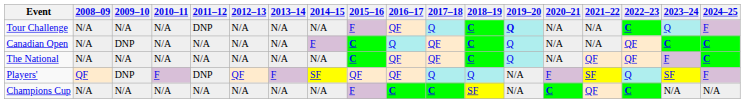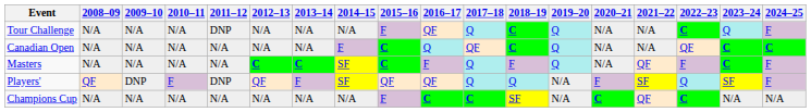 <table class="wikitable">
 <tr>
 <th>Event</th>
 <th><a href='#'>2008–09</a></th>
 <th><a href='#'>2009–10</a></th>
 <th><a href='#'>2010–11</a></th>
 <th><a href='#'>2011–12</a></th>
 <th><a href='#'>2012–13</a></th>
 <th><a href='#'>2013–14</a></th>
 <th><a href='#'>2014–15</a></th>
 <th><a href='#'>2015–16</a></th>
 <th><a href='#'>2016–17</a></th>
 <th><a href='#'>2017–18</a></th>
 <th><a href='#'>2018–19</a></th>
 <th><a href='#'>2019–20</a></th>
 <th><a href='#'>2020–21</a></th>
 <th><a href='#'>2021–22</a></th>
 <th><a href='#'>2022–23</a></th>
 <th><a href='#'>2023–24</a></th>
 <th><a href='#'>2024–25</a></th>
 </tr>
 <tr>
 <td><a href='#'>Tour Challenge</a></td>
 <td style="background:#EFEFEF;">N/A</td>
 <td style="background:#EFEFEF;">N/A</td>
 <td style="background:#EFEFEF;">N/A</td>
 <td style="background:#EFEFEF;">DNP</td>
 <td style="background:#EFEFEF;">N/A</td>
 <td style="background:#EFEFEF;">N/A</td>
 <td style="background:#EFEFEF;">N/A</td>
 <td style="background:thistle;"><a href='#'>F</a></td>
 <td style="background:#ffebcd;"><a href='#'>QF</a></td>
 <td style="background:#afeeee;"><a href='#'>Q</a></td>
 <td style="background:#0f0;"><strong><a href='#'>C</a></strong></td>
-<td style="background:#afeeee;"><strong><a href='#'>Q</a></strong></td>
+<td style="background:#afeeee;"><a href='#'>Q</a></td>
 <td style="background:#EFEFEF;">N/A</td>
 <td style="background:#EFEFEF;">N/A</td>
 <td style="background:#0f0;"><strong><a href='#'>C</a></strong></td>
 <td style="background:#afeeee;"><a href='#'>Q</a></td>
 <td style="background:thistle;"><a href='#'>F</a></td>
 </tr>
 <tr>
 <td><a href='#'>Canadian Open</a></td>
 <td style="background:#EFEFEF;">N/A</td>
-<td style="background:#EFEFEF;">DNP</td>
+<td style="background:#EFEFEF;">N/A</td>
 <td style="background:#EFEFEF;">N/A</td>
 <td style="background:#EFEFEF;">N/A</td>
 <td style="background:#EFEFEF;">N/A</td>
 <td style="background:#EFEFEF;">N/A</td>
 <td style="background:thistle;"><a href='#'>F</a></td>
 <td style="background:#0f0;"><strong><a href='#'>C</a></strong></td>
 <td style="background:#afeeee;"><a href='#'>Q</a></td>
 <td style="background:#ffebcd;"><a href='#'>QF</a></td>
 <td style="background:#0f0;"><strong><a href='#'>C</a></strong></td>
 <td style="background:#afeeee;"><a href='#'>Q</a></td>
 <td style="background:#EFEFEF;">N/A</td>
 <td style="background:#EFEFEF;">N/A</td>
 <td style="background:#ffebcd;"><a href='#'>QF</a></td>
 <td style="background:#0f0;"><strong><a href='#'>C</a></strong></td>
 <td style="background:#0f0;"><strong><a href='#'>C</a></strong></td>
 </tr>
 <tr>
-<td><a href='#'>The National</a></td>
-<td style="background:#EFEFEF;">N/A</td>
-<td style="background:#EFEFEF;">N/A</td>
-<td style="background:#EFEFEF;">N/A</td>
+<td><a href='#'>Masters</a></td>
 <td style="background:#EFEFEF;">N/A</td>
 <td style="background:#EFEFEF;">N/A</td>
 <td style="background:#EFEFEF;">N/A</td>
 <td style="background:#EFEFEF;">N/A</td>
 <td style="background:#0f0;"><strong><a href='#'>C</a></strong></td>
-<td style="background:#ffebcd;"><a href='#'>QF</a></td>
-<td style="background:#ffebcd;"><a href='#'>QF</a></td>
 <td style="background:#0f0;"><strong><a href='#'>C</a></strong></td>
+<td style="background:yellow;"><a href='#'>SF</a></td>
+<td style="background:#0f0;"><strong><a href='#'>C</a></strong></td>
+<td style="background:thistle;"><a href='#'>F</a></td>
+<td style="background:#afeeee;"><a href='#'>Q</a></td>
+<td style="background:thistle;"><a href='#'>F</a></td>
 <td style="background:#afeeee;"><a href='#'>Q</a></td>
 <td style="background:#EFEFEF;">N/A</td>
 <td style="background:#ffebcd;"><a href='#'>QF</a></td>
-<td style="background:#ffebcd;"><a href='#'>QF</a></td>
 <td style="background:thistle;"><a href='#'>F</a></td>
 <td style="background:#0f0;"><strong><a href='#'>C</a></strong></td>
+<td style="background:thistle;"><a href='#'>F</a></td>
 </tr>
 <tr>
 <td><a href='#'>Players'</a></td>
 <td style="background:#ffebcd;"><a href='#'>QF</a></td>
 <td style="background:#EFEFEF;">DNP</td>
 <td style="background:thistle;"><a href='#'>F</a></td>
 <td style="background:#EFEFEF;">DNP</td>
 <td style="background:#ffebcd;"><a href='#'>QF</a></td>
 <td style="background:thistle;"><a href='#'>F</a></td>
 <td style="background:yellow;"><a href='#'>SF</a></td>
 <td style="background:#ffebcd;"><a href='#'>QF</a></td>
 <td style="background:#ffebcd;"><a href='#'>QF</a></td>
 <td style="background:#afeeee;"><a href='#'>Q</a></td>
 <td style="background:#afeeee;"><a href='#'>Q</a></td>
 <td style="background:#EFEFEF;">N/A</td>
 <td style="background:thistle;"><a href='#'>F</a></td>
 <td style="background:yellow;"><a href='#'>SF</a></td>
 <td style="background:#afeeee;"><a href='#'>Q</a></td>
 <td style="background:yellow;"><a href='#'>SF</a></td>
 <td style="background:thistle;"><a href='#'>F</a></td>
 </tr>
 <tr>
 <td><a href='#'>Champions Cup</a></td>
 <td style="background:#EFEFEF;">N/A</td>
 <td style="background:#EFEFEF;">N/A</td>
 <td style="background:#EFEFEF;">N/A</td>
 <td style="background:#EFEFEF;">N/A</td>
 <td style="background:#EFEFEF;">N/A</td>
 <td style="background:#EFEFEF;">N/A</td>
 <td style="background:#EFEFEF;">N/A</td>
 <td style="background:thistle;"><a href='#'>F</a></td>
 <td style="background:#0f0;"><strong><a href='#'>C</a></strong></td>
 <td style="background:#0f0;"><strong><a href='#'>C</a></strong></td>
 <td style="background:yellow;"><a href='#'>SF</a></td>
 <td style="background:#EFEFEF;">N/A</td>
 <td style="background:#0f0;"><strong><a href='#'>C</a></strong></td>
 <td style="background:#ffebcd;"><a href='#'>QF</a></td>
 <td style="background:#0f0;"><strong><a href='#'>C</a></strong></td>
 <td style="background:#EFEFEF;">N/A</td>
 <td style="background:#EFEFEF;">N/A</td>
 </tr>
 </table>
